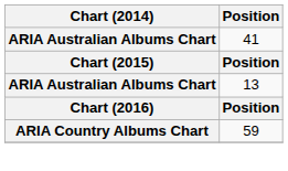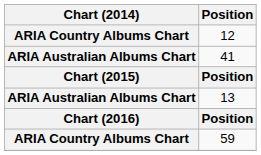 <table class="wikitable sortable plainrowheaders" style="text-align:center">
 <tr>
 <th scope="col">Chart (2014)</th>
 <th scope="col">Position</th>
+</tr>
+<tr>
+<th scope="row">ARIA Country Albums Chart</th>
+<td>12</td>
 </tr>
 <tr>
 <th scope="row">ARIA Australian Albums Chart</th>
 <td>41</td>
 </tr>
 <tr>
 <th scope="col">Chart (2015)</th>
 <th scope="col">Position</th>
 </tr>
 <tr>
 <th scope="row">ARIA Australian Albums Chart</th>
 <td>13</td>
 </tr>
 <tr>
 <th scope="col">Chart (2016)</th>
 <th scope="col">Position</th>
 </tr>
 <tr>
 <th scope="row">ARIA Country Albums Chart</th>
 <td>59</td>
 </tr>
 <tr>
 </tr>
 </table>
